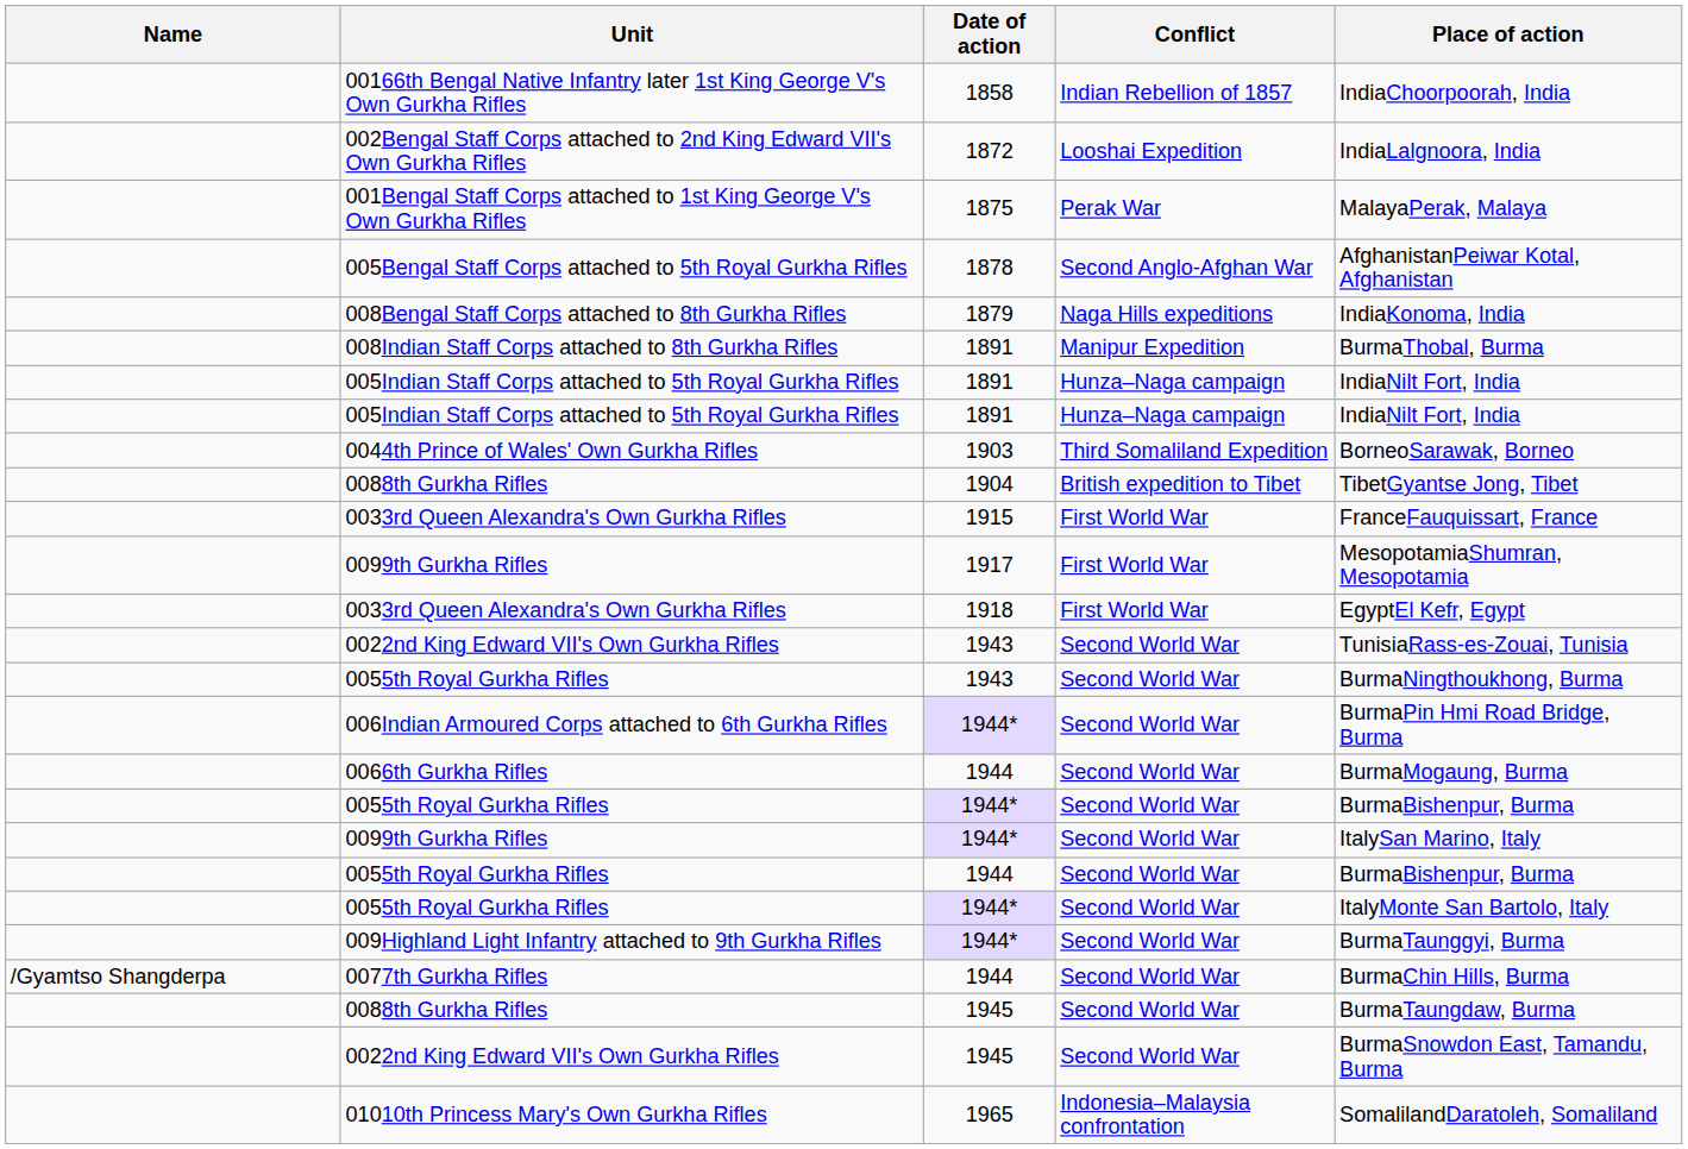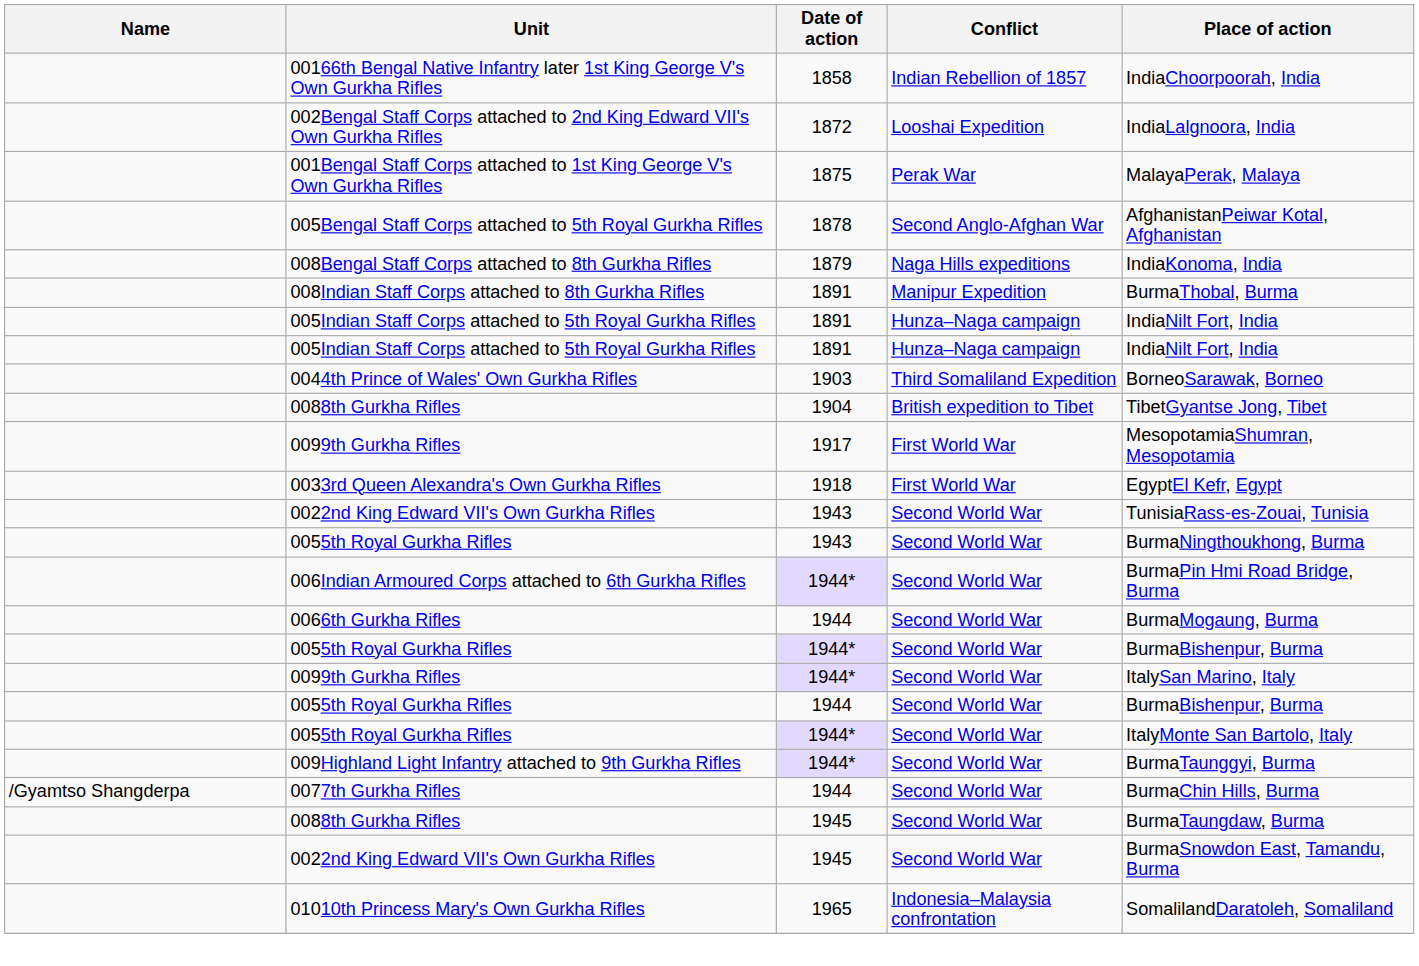 <table class="wikitable sortable">
 <tr>
 <th width=20%>Name</th>
 <th>Unit</th>
 <th>Date of action</th>
 <th>Conflict</th>
 <th>Place of action</th>
 </tr>
 <tr>
 <td></td>
 <td><span>001</span><a href='#'>66th Bengal Native Infantry</a> later <a href='#'>1st King George V's Own Gurkha Rifles</a></td>
 <td align="center">1858</td>
 <td><a href='#'>Indian Rebellion of 1857</a></td>
 <td><span>India</span><a href='#'>Choorpoorah</a>, <a href='#'>India</a></td>
 </tr>
 <tr>
 <td></td>
 <td><span>002</span><a href='#'>Bengal Staff Corps</a> attached to <a href='#'>2nd King Edward VII's Own Gurkha Rifles</a></td>
 <td align="center">1872</td>
 <td><a href='#'>Looshai Expedition</a></td>
 <td><span>India</span><a href='#'>Lalgnoora</a>, <a href='#'>India</a></td>
 </tr>
 <tr>
 <td></td>
 <td><span>001</span><a href='#'>Bengal Staff Corps</a> attached to <a href='#'>1st King George V's Own Gurkha Rifles</a></td>
 <td align="center">1875</td>
 <td><a href='#'>Perak War</a></td>
 <td><span>Malaya</span><a href='#'>Perak</a>, <a href='#'>Malaya</a></td>
 </tr>
 <tr>
 <td></td>
 <td><span>005</span><a href='#'>Bengal Staff Corps</a> attached to <a href='#'>5th Royal Gurkha Rifles</a></td>
 <td align="center">1878</td>
 <td><a href='#'>Second Anglo-Afghan War</a></td>
 <td><span>Afghanistan</span><a href='#'>Peiwar Kotal</a>, <a href='#'>Afghanistan</a></td>
 </tr>
 <tr>
 <td></td>
 <td><span>008</span><a href='#'>Bengal Staff Corps</a> attached to <a href='#'>8th Gurkha Rifles</a></td>
 <td align="center">1879</td>
 <td><a href='#'>Naga Hills expeditions</a></td>
 <td><span>India</span><a href='#'>Konoma</a>, <a href='#'>India</a></td>
 </tr>
 <tr>
 <td></td>
 <td><span>008</span><a href='#'>Indian Staff Corps</a> attached to <a href='#'>8th Gurkha Rifles</a></td>
 <td align="center">1891</td>
 <td><a href='#'>Manipur Expedition</a></td>
 <td><span>Burma</span><a href='#'>Thobal</a>, <a href='#'>Burma</a></td>
 </tr>
 <tr>
 <td></td>
 <td><span>005</span><a href='#'>Indian Staff Corps</a> attached to <a href='#'>5th Royal Gurkha Rifles</a></td>
 <td align="center">1891</td>
 <td><a href='#'>Hunza–Naga campaign</a></td>
 <td><span>India</span><a href='#'>Nilt Fort</a>, <a href='#'>India</a></td>
 </tr>
 <tr>
 <td></td>
 <td><span>005</span><a href='#'>Indian Staff Corps</a> attached to <a href='#'>5th Royal Gurkha Rifles</a></td>
 <td align="center">1891</td>
 <td><a href='#'>Hunza–Naga campaign</a></td>
 <td><span>India</span><a href='#'>Nilt Fort</a>, <a href='#'>India</a></td>
 </tr>
 <tr>
 <td></td>
 <td><span>004</span><a href='#'>4th Prince of Wales' Own Gurkha Rifles</a></td>
 <td align="center">1903</td>
 <td><a href='#'>Third Somaliland Expedition</a></td>
 <td><span>Borneo</span><a href='#'>Sarawak</a>, <a href='#'>Borneo</a></td>
 </tr>
 <tr>
 <td></td>
 <td><span>008</span><a href='#'>8th Gurkha Rifles</a></td>
 <td align="center">1904</td>
 <td><a href='#'>British expedition to Tibet</a></td>
 <td><span>Tibet</span><a href='#'>Gyantse Jong</a>, <a href='#'>Tibet</a></td>
-</tr>
-<tr>
-<td></td>
-<td><span>003</span><a href='#'>3rd Queen Alexandra's Own Gurkha Rifles</a></td>
-<td align="center">1915</td>
-<td><a href='#'>First World War</a></td>
-<td><span>France</span><a href='#'>Fauquissart</a>, <a href='#'>France</a></td>
 </tr>
 <tr>
 <td></td>
 <td><span>009</span><a href='#'>9th Gurkha Rifles</a></td>
 <td align="center">1917</td>
 <td><a href='#'>First World War</a></td>
 <td><span>Mesopotamia</span><a href='#'>Shumran</a>, <a href='#'>Mesopotamia</a></td>
 </tr>
 <tr>
 <td></td>
 <td><span>003</span><a href='#'>3rd Queen Alexandra's Own Gurkha Rifles</a></td>
 <td align="center">1918</td>
 <td><a href='#'>First World War</a></td>
 <td><span>Egypt</span><a href='#'>El Kefr</a>, <a href='#'>Egypt</a></td>
 </tr>
 <tr>
 <td></td>
 <td><span>002</span><a href='#'>2nd King Edward VII's Own Gurkha Rifles</a></td>
 <td align="center">1943</td>
 <td><a href='#'>Second World War</a></td>
 <td><span>Tunisia</span><a href='#'>Rass-es-Zouai</a>, <a href='#'>Tunisia</a></td>
 </tr>
 <tr>
 <td></td>
 <td><span>005</span><a href='#'>5th Royal Gurkha Rifles</a></td>
 <td align="center">1943</td>
 <td><a href='#'>Second World War</a></td>
 <td><span>Burma</span><a href='#'>Ningthoukhong</a>, <a href='#'>Burma</a></td>
 </tr>
 <tr>
 <td></td>
 <td><span>006</span><a href='#'>Indian Armoured Corps</a> attached to <a href='#'>6th Gurkha Rifles</a></td>
 <td style="background:#e3d9ff;" align="center">1944*</td>
 <td><a href='#'>Second World War</a></td>
 <td><span>Burma</span><a href='#'>Pin Hmi Road Bridge</a>, <a href='#'>Burma</a></td>
 </tr>
 <tr>
 <td></td>
 <td><span>006</span><a href='#'>6th Gurkha Rifles</a></td>
 <td align="center">1944</td>
 <td><a href='#'>Second World War</a></td>
 <td><span>Burma</span><a href='#'>Mogaung</a>, <a href='#'>Burma</a></td>
 </tr>
 <tr>
 <td></td>
 <td><span>005</span><a href='#'>5th Royal Gurkha Rifles</a></td>
 <td style="background:#e3d9ff;" align="center">1944*</td>
 <td><a href='#'>Second World War</a></td>
 <td><span>Burma</span><a href='#'>Bishenpur</a>, <a href='#'>Burma</a></td>
 </tr>
 <tr>
 <td></td>
 <td><span>009</span><a href='#'>9th Gurkha Rifles</a></td>
 <td style="background:#e3d9ff;" align="center">1944*</td>
 <td><a href='#'>Second World War</a></td>
 <td><span>Italy</span><a href='#'>San Marino</a>, <a href='#'>Italy</a></td>
 </tr>
 <tr>
 <td></td>
 <td><span>005</span><a href='#'>5th Royal Gurkha Rifles</a></td>
 <td align="center">1944</td>
 <td><a href='#'>Second World War</a></td>
 <td><span>Burma</span><a href='#'>Bishenpur</a>, <a href='#'>Burma</a></td>
 </tr>
 <tr>
 <td></td>
 <td><span>005</span><a href='#'>5th Royal Gurkha Rifles</a></td>
 <td style="background:#e3d9ff;" align="center">1944*</td>
 <td><a href='#'>Second World War</a></td>
 <td><span>Italy</span><a href='#'>Monte San Bartolo</a>, <a href='#'>Italy</a></td>
 </tr>
 <tr>
 <td></td>
 <td><span>009</span><a href='#'>Highland Light Infantry</a> attached to <a href='#'>9th Gurkha Rifles</a></td>
 <td style="background:#e3d9ff;" align="center">1944*</td>
 <td><a href='#'>Second World War</a></td>
 <td><span>Burma</span><a href='#'>Taunggyi</a>, <a href='#'>Burma</a></td>
 </tr>
 <tr>
 <td>/Gyamtso Shangderpa</td>
 <td><span>007</span><a href='#'>7th Gurkha Rifles</a></td>
 <td align="center">1944</td>
 <td><a href='#'>Second World War</a></td>
 <td><span>Burma</span><a href='#'>Chin Hills</a>, <a href='#'>Burma</a></td>
 </tr>
 <tr>
 <td></td>
 <td><span>008</span><a href='#'>8th Gurkha Rifles</a></td>
 <td align="center">1945</td>
 <td><a href='#'>Second World War</a></td>
 <td><span>Burma</span><a href='#'>Taungdaw</a>, <a href='#'>Burma</a></td>
 </tr>
 <tr>
 <td></td>
 <td><span>002</span><a href='#'>2nd King Edward VII's Own Gurkha Rifles</a></td>
 <td align="center">1945</td>
 <td><a href='#'>Second World War</a></td>
 <td><span>Burma</span><a href='#'>Snowdon East</a>, <a href='#'>Tamandu</a>, <a href='#'>Burma</a></td>
 </tr>
 <tr>
 <td></td>
 <td><span>010</span><a href='#'>10th Princess Mary's Own Gurkha Rifles</a></td>
 <td align="center">1965</td>
 <td><a href='#'>Indonesia–Malaysia confrontation</a></td>
 <td><span>Somaliland</span><a href='#'>Daratoleh</a>, <a href='#'>Somaliland</a></td>
 </tr>
 <tr>
 </tr>
 </table>
